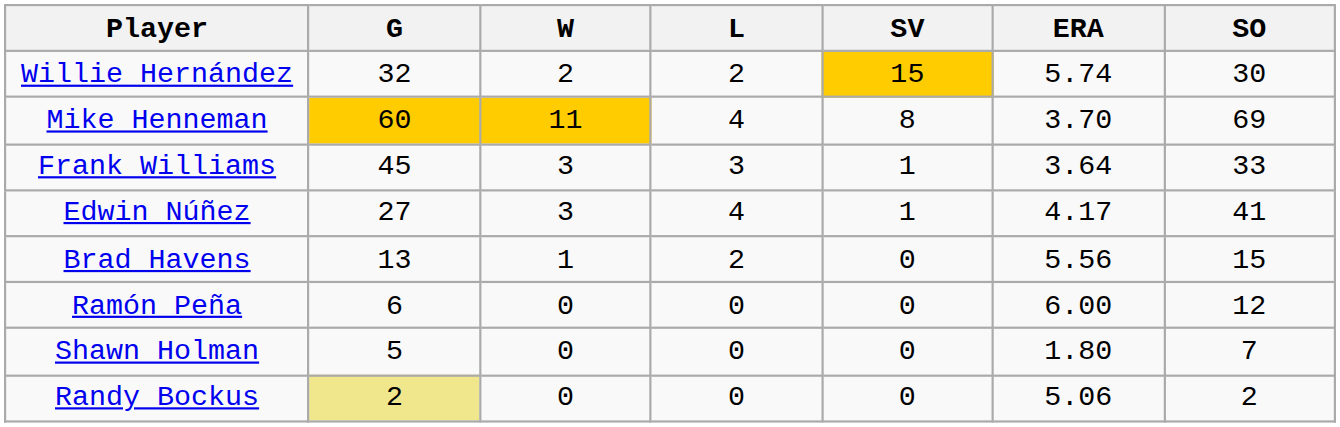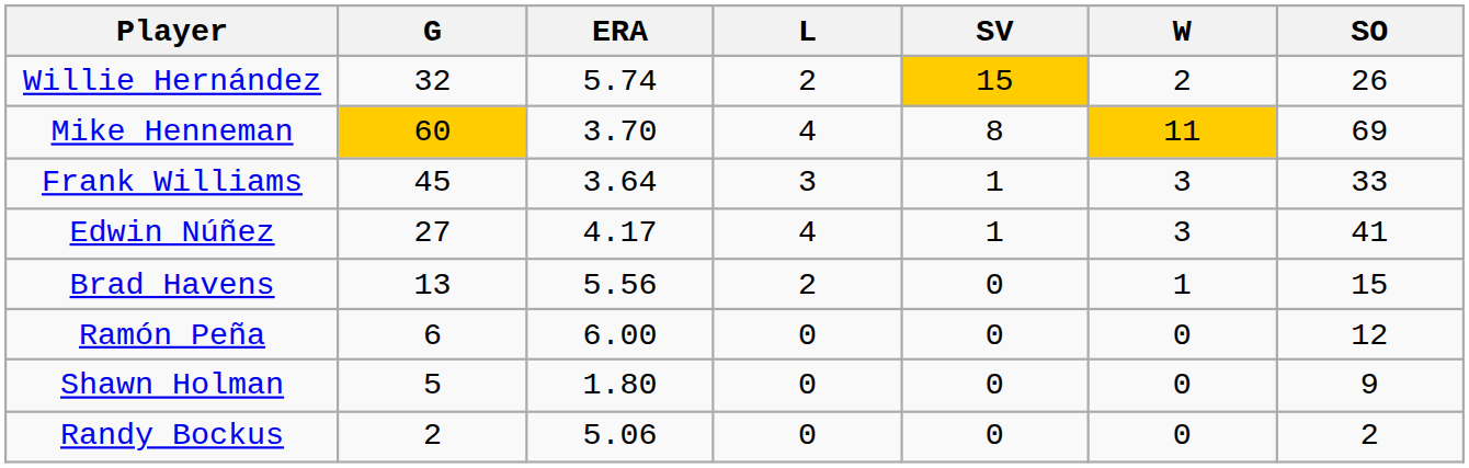 <table class="wikitable sortable">
 <tr>
 <th bgcolor="#DDDDFF" width="16%">Player</th>
 <th bgcolor="#DDDDFF" width="9%">G</th>
-<th bgcolor="#DDDDFF" width="9%">W</th>
+<th bgcolor="#DDDDFF" width="9%">ERA</th>
 <th bgcolor="#DDDDFF" width="9%">L</th>
 <th bgcolor="#DDDDFF" width="9%">SV</th>
-<th bgcolor="#DDDDFF" width="9%">ERA</th>
+<th bgcolor="#DDDDFF" width="9%">W</th>
 <th bgcolor="#DDDDFF" width="9%">SO</th>
 </tr>
 <tr align="center">
 <td><a href='#'>Willie Hernández</a></td>
 <td>32</td>
-<td>2</td>
+<td>5.74</td>
 <td>2</td>
 <td bgcolor="FFCC00">15</td>
-<td>5.74</td>
-<td>30</td>
+<td>2</td>
+<td>26</td>
 </tr>
 <tr align=center>
 <td><a href='#'>Mike Henneman</a></td>
 <td bgcolor="FFCC00">60</td>
-<td bgcolor="FFCC00">11</td>
+<td>3.70</td>
 <td>4</td>
 <td>8</td>
-<td>3.70</td>
+<td bgcolor="FFCC00">11</td>
 <td>69</td>
 </tr>
 <tr align=center>
 <td><a href='#'>Frank Williams</a></td>
 <td>45</td>
-<td>3</td>
+<td>3.64</td>
 <td>3</td>
 <td>1</td>
-<td>3.64</td>
+<td>3</td>
 <td>33</td>
 </tr>
 <tr align=center>
 <td><a href='#'>Edwin Núñez</a></td>
 <td>27</td>
-<td>3</td>
+<td>4.17</td>
 <td>4</td>
 <td>1</td>
-<td>4.17</td>
+<td>3</td>
 <td>41</td>
 </tr>
 <tr align=center>
 <td><a href='#'>Brad Havens</a></td>
 <td>13</td>
-<td>1</td>
+<td>5.56</td>
 <td>2</td>
 <td>0</td>
-<td>5.56</td>
+<td>1</td>
 <td>15</td>
 </tr>
 <tr align=center>
 <td><a href='#'>Ramón Peña</a></td>
 <td>6</td>
+<td>6.00</td>
 <td>0</td>
 <td>0</td>
 <td>0</td>
-<td>6.00</td>
 <td>12</td>
 </tr>
 <tr align=center>
 <td><a href='#'>Shawn Holman</a></td>
 <td>5</td>
+<td>1.80</td>
 <td>0</td>
 <td>0</td>
 <td>0</td>
-<td>1.80</td>
-<td>7</td>
+<td>9</td>
 </tr>
 <tr align=center>
 <td><a href='#'>Randy Bockus</a></td>
-<td style="background: khaki;">2</td>
+<td>2</td>
+<td>5.06</td>
 <td>0</td>
 <td>0</td>
 <td>0</td>
-<td>5.06</td>
 <td>2</td>
 </tr>
 </table>
